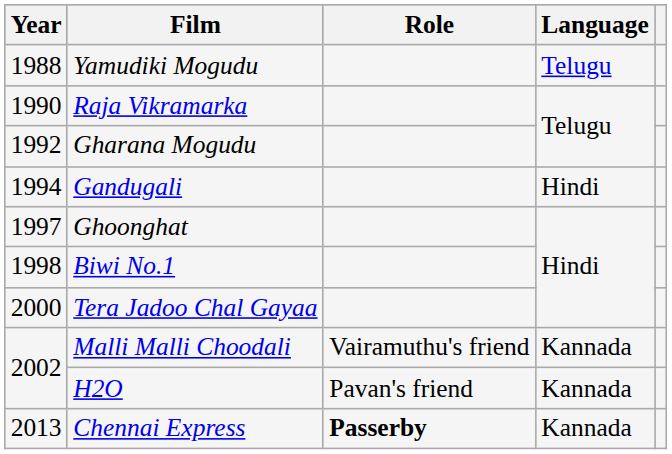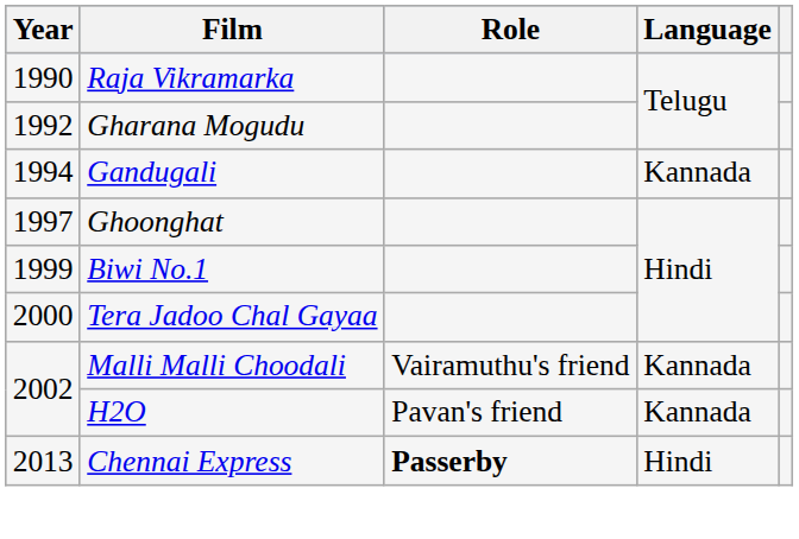 <table class="wikitable sortable" style="background:#f5f5f5;">
 <tr style="background:#B0C4DE;">
 <th>Year</th>
 <th>Film</th>
 <th>Role</th>
 <th>Language</th>
 <th scope="col" class="unsortable" ></th>
-</tr>
-<tr>
-<td>1988</td>
-<td><em>Yamudiki Mogudu</em></td>
-<td></td>
-<td><a href='#'>Telugu</a></td>
-<td></td>
 </tr>
 <tr>
 <td>1990</td>
 <td><em><a href='#'>Raja Vikramarka</a></em></td>
 <td></td>
 <td rowspan="2">Telugu</td>
 <td></td>
 </tr>
 <tr>
 <td>1992</td>
 <td><em>Gharana Mogudu</em></td>
 <td></td>
 </tr>
 <tr>
 <td>1994</td>
 <td><em><a href='#'>Gandugali</a></em></td>
 <td></td>
-<td>Hindi</td>
+<td>Kannada</td>
 <td></td>
 </tr>
 <tr>
 <td>1997</td>
 <td><em>Ghoonghat</em></td>
 <td></td>
 <td rowspan="3">Hindi</td>
 <td></td>
 </tr>
 <tr>
-<td>1998</td>
+<td>1999</td>
 <td><em><a href='#'>Biwi No.1</a></em></td>
 <td></td>
 <td></td>
 </tr>
 <tr>
 <td>2000</td>
 <td><em><a href='#'>Tera Jadoo Chal Gayaa</a></em></td>
 <td></td>
 <td></td>
 </tr>
 <tr>
 <td rowspan="2">2002</td>
 <td><em><a href='#'>Malli Malli Choodali</a></em></td>
 <td>Vairamuthu's friend</td>
 <td>Kannada</td>
 <td></td>
 </tr>
 <tr>
 <td><em><a href='#'>H2O</a></em></td>
 <td>Pavan's friend</td>
 <td>Kannada</td>
 <td></td>
 </tr>
 <tr>
 <td>2013</td>
 <td><em><a href='#'>Chennai Express</a></em></td>
 <td><strong>Passerby</strong></td>
-<td>Kannada</td>
+<td>Hindi</td>
 <td></td>
 </tr>
 </table>
